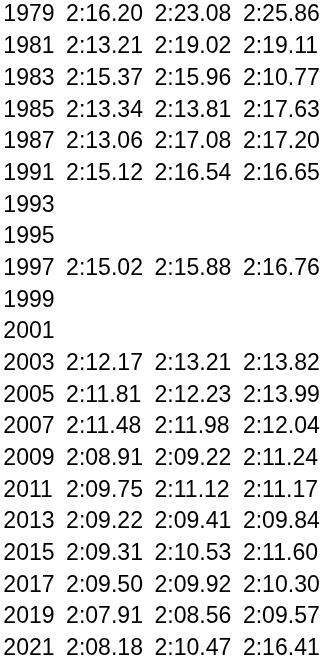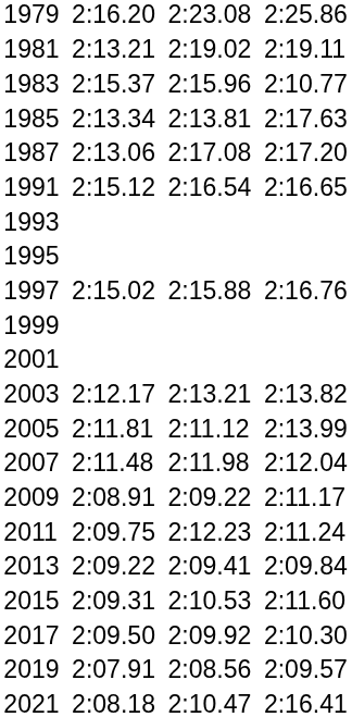 <table>
 <tr>
 <td>1979</td>
 <td></td>
 <td>2:16.20</td>
 <td></td>
 <td>2:23.08</td>
 <td></td>
 <td>2:25.86</td>
 </tr>
 <tr>
 <td>1981</td>
 <td></td>
 <td>2:13.21</td>
 <td></td>
 <td>2:19.02</td>
 <td></td>
 <td>2:19.11</td>
 </tr>
 <tr>
 <td>1983</td>
 <td></td>
 <td>2:15.37</td>
 <td></td>
 <td>2:15.96</td>
 <td></td>
 <td>2:10.77</td>
 </tr>
 <tr>
 <td>1985</td>
 <td></td>
 <td>2:13.34</td>
 <td></td>
 <td>2:13.81</td>
 <td></td>
 <td>2:17.63</td>
 </tr>
 <tr>
 <td>1987</td>
 <td></td>
 <td>2:13.06</td>
 <td></td>
 <td>2:17.08</td>
 <td></td>
 <td>2:17.20</td>
 </tr>
 <tr>
 <td>1991</td>
 <td></td>
 <td>2:15.12</td>
 <td></td>
 <td>2:16.54</td>
 <td></td>
 <td>2:16.65</td>
 </tr>
 <tr>
 <td>1993</td>
 <td></td>
 <td></td>
 <td></td>
 <td></td>
 <td></td>
 <td></td>
 </tr>
 <tr>
 <td>1995</td>
 <td></td>
 <td></td>
 <td></td>
 <td></td>
 <td></td>
 <td></td>
 </tr>
 <tr>
 <td>1997</td>
 <td></td>
 <td>2:15.02</td>
 <td></td>
 <td>2:15.88</td>
 <td></td>
 <td>2:16.76</td>
 </tr>
 <tr>
 <td>1999</td>
 <td></td>
 <td></td>
 <td></td>
 <td></td>
 <td></td>
 <td></td>
 </tr>
 <tr>
 <td>2001</td>
 <td></td>
 <td></td>
 <td></td>
 <td></td>
 <td></td>
 <td></td>
 </tr>
 <tr>
 <td>2003</td>
 <td></td>
 <td>2:12.17</td>
 <td></td>
 <td>2:13.21</td>
 <td></td>
 <td>2:13.82</td>
 </tr>
 <tr>
 <td>2005</td>
 <td></td>
 <td>2:11.81</td>
 <td></td>
-<td>2:12.23</td>
+<td>2:11.12</td>
 <td></td>
 <td>2:13.99</td>
 </tr>
 <tr>
 <td>2007</td>
 <td></td>
 <td>2:11.48</td>
 <td></td>
 <td>2:11.98</td>
 <td></td>
 <td>2:12.04</td>
 </tr>
 <tr>
 <td>2009</td>
 <td></td>
 <td>2:08.91</td>
 <td></td>
 <td>2:09.22</td>
 <td></td>
-<td>2:11.24</td>
+<td>2:11.17</td>
 </tr>
 <tr>
 <td>2011</td>
 <td></td>
 <td>2:09.75</td>
 <td></td>
-<td>2:11.12</td>
+<td>2:12.23</td>
 <td></td>
-<td>2:11.17</td>
+<td>2:11.24</td>
 </tr>
 <tr>
 <td>2013</td>
 <td></td>
 <td>2:09.22</td>
 <td></td>
 <td>2:09.41</td>
 <td></td>
 <td>2:09.84</td>
 </tr>
 <tr>
 <td>2015</td>
 <td></td>
 <td>2:09.31</td>
 <td></td>
 <td>2:10.53</td>
 <td></td>
 <td>2:11.60</td>
 </tr>
 <tr>
 <td>2017</td>
 <td></td>
 <td>2:09.50</td>
 <td></td>
 <td>2:09.92</td>
 <td></td>
 <td>2:10.30</td>
 </tr>
 <tr>
 <td>2019</td>
 <td></td>
 <td>2:07.91</td>
 <td></td>
 <td>2:08.56</td>
 <td></td>
 <td>2:09.57</td>
 </tr>
 <tr>
 <td>2021</td>
 <td></td>
 <td>2:08.18</td>
 <td></td>
 <td>2:10.47</td>
 <td></td>
 <td>2:16.41</td>
 </tr>
 </table>
